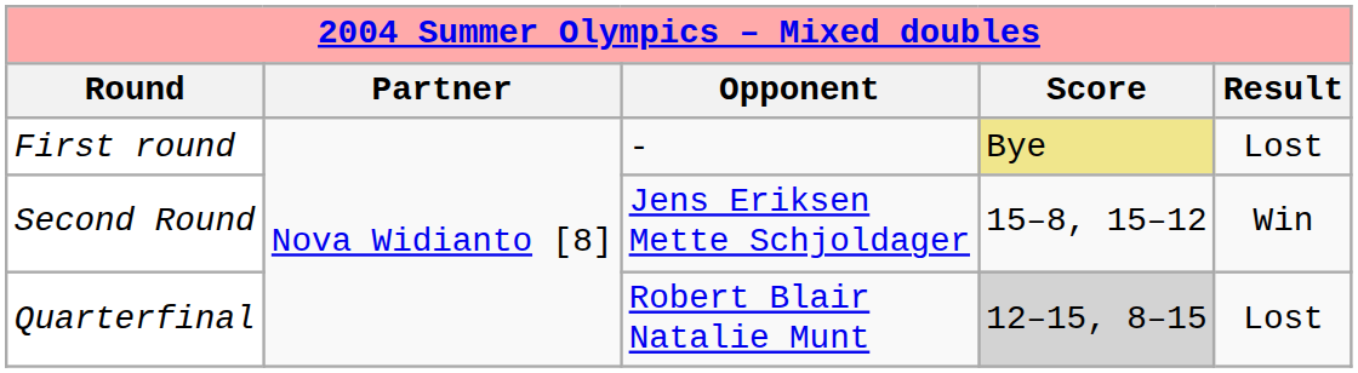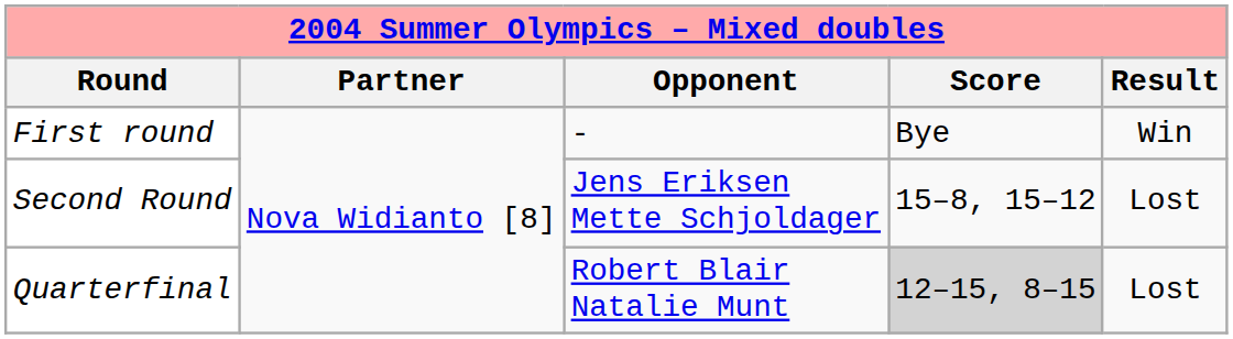 <table class="wikitable" style="font-size: 90%; text-align: center">
 <tr>
 <th colspan=5 style="background:#FFAAAA;"><a href='#'>2004 Summer Olympics – Mixed doubles</a></th>
 </tr>
 <tr>
 <th>Round</th>
 <th>Partner</th>
 <th>Opponent</th>
 <th>Score</th>
 <th>Result</th>
 </tr>
 <tr>
 <td style="text-align:left; background:white"><em>First round</em></td>
 <td align="left" rowspan="4"> <a href='#'>Nova Widianto</a> [8]</td>
 <td align="left">-</td>
-<td align="left" style="background: khaki;">Bye</td>
-<td align="center">Lost</td>
+<td align="left">Bye</td>
+<td align="center">Win</td>
 </tr>
 <tr>
 <td style="text-align:left; background:white"><em>Second Round</em></td>
 <td align="left"> <a href='#'>Jens Eriksen</a> <br>  <a href='#'>Mette Schjoldager</a></td>
 <td align="left">15–8, 15–12</td>
-<td align="center">Win</td>
+<td align="center">Lost</td>
 </tr>
 <tr>
 <td style="text-align:left; background:white"><em>Quarterfinal</em></td>
 <td align="left"> <a href='#'>Robert Blair</a> <br>  <a href='#'>Natalie Munt</a></td>
 <td align="left" style="background: lightgrey;">12–15, 8–15</td>
 <td align="center">Lost</td>
 </tr>
 </table>
